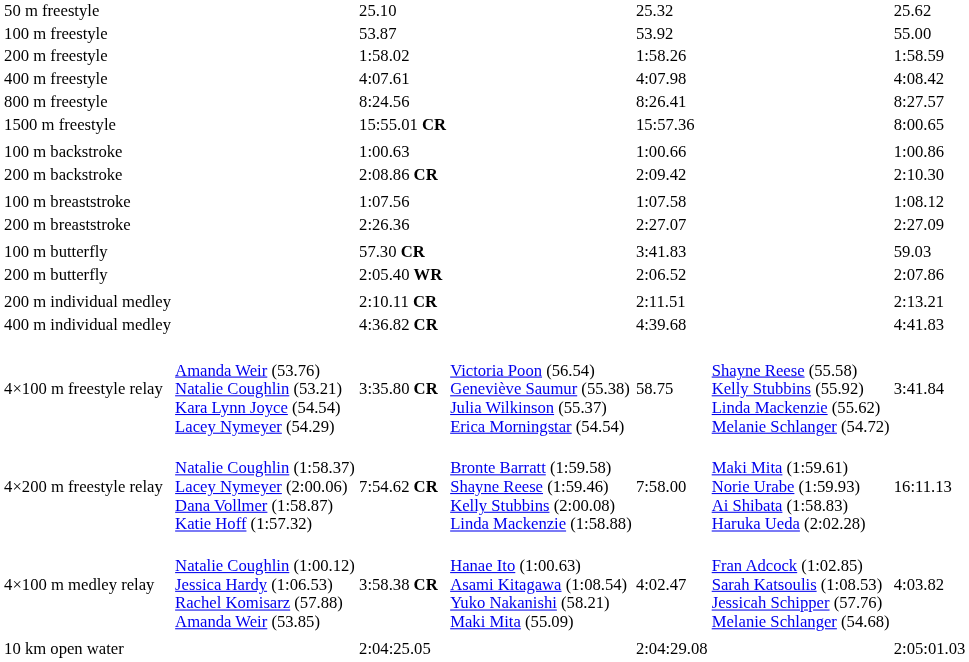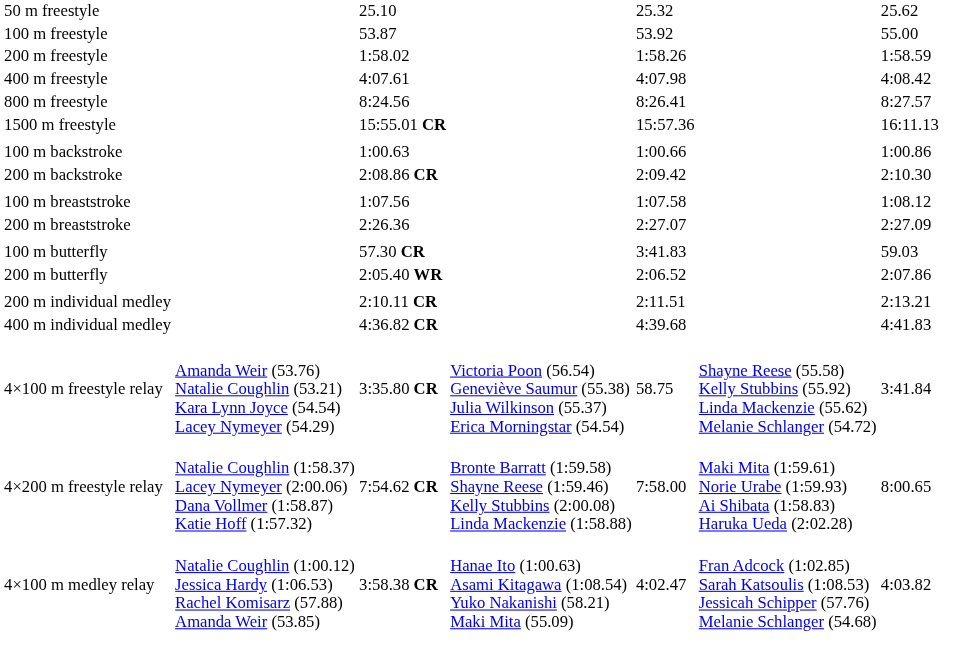 <table>
 <tr>
 <td>50 m freestyle <br></td>
 <td></td>
 <td>25.10</td>
 <td></td>
 <td>25.32</td>
 <td></td>
 <td>25.62</td>
 </tr>
 <tr>
 <td>100 m freestyle <br></td>
 <td></td>
 <td>53.87</td>
 <td></td>
 <td>53.92</td>
 <td></td>
 <td>55.00</td>
 </tr>
 <tr>
 <td>200 m freestyle <br></td>
 <td></td>
 <td>1:58.02</td>
 <td></td>
 <td>1:58.26</td>
 <td></td>
 <td>1:58.59</td>
 </tr>
 <tr>
 <td>400 m freestyle <br></td>
 <td></td>
 <td>4:07.61</td>
 <td></td>
 <td>4:07.98</td>
 <td></td>
 <td>4:08.42</td>
 </tr>
 <tr>
 <td>800 m freestyle <br></td>
 <td></td>
 <td>8:24.56</td>
 <td></td>
 <td>8:26.41</td>
 <td></td>
 <td>8:27.57</td>
 </tr>
 <tr>
 <td>1500 m freestyle <br></td>
 <td></td>
 <td>15:55.01 <strong>CR</strong></td>
 <td></td>
 <td>15:57.36</td>
 <td></td>
-<td>8:00.65</td>
+<td>16:11.13</td>
 </tr>
 <tr>
 <td></td>
 <td></td>
 <td></td>
 <td></td>
 <td></td>
 <td></td>
 <td></td>
 </tr>
 <tr>
 <td>100 m backstroke <br></td>
 <td></td>
 <td>1:00.63</td>
 <td></td>
 <td>1:00.66</td>
 <td></td>
 <td>1:00.86</td>
 </tr>
 <tr>
 <td>200 m backstroke <br></td>
 <td></td>
 <td>2:08.86 <strong>CR</strong></td>
 <td></td>
 <td>2:09.42</td>
 <td></td>
 <td>2:10.30</td>
 </tr>
 <tr>
 <td></td>
 <td></td>
 <td></td>
 <td></td>
 <td></td>
 <td></td>
 <td></td>
 </tr>
 <tr>
 <td>100 m breaststroke <br></td>
 <td></td>
 <td>1:07.56</td>
 <td></td>
 <td>1:07.58</td>
 <td></td>
 <td>1:08.12</td>
 </tr>
 <tr>
 <td>200 m breaststroke <br></td>
 <td></td>
 <td>2:26.36</td>
 <td></td>
 <td>2:27.07</td>
 <td></td>
 <td>2:27.09</td>
 </tr>
 <tr>
 <td></td>
 <td></td>
 <td></td>
 <td></td>
 <td></td>
 <td></td>
 <td></td>
 </tr>
 <tr>
 <td>100 m butterfly <br></td>
 <td></td>
 <td>57.30 <strong>CR</strong></td>
 <td></td>
 <td>3:41.83</td>
 <td></td>
 <td>59.03</td>
 </tr>
 <tr>
 <td>200 m butterfly <br></td>
 <td></td>
 <td>2:05.40 <strong>WR</strong></td>
 <td></td>
 <td>2:06.52</td>
 <td></td>
 <td>2:07.86</td>
 </tr>
 <tr>
 <td></td>
 <td></td>
 <td></td>
 <td></td>
 <td></td>
 <td></td>
 <td></td>
 </tr>
 <tr>
 <td>200 m individual medley <br></td>
 <td></td>
 <td>2:10.11 <strong>CR</strong></td>
 <td></td>
 <td>2:11.51</td>
 <td></td>
 <td>2:13.21</td>
 </tr>
 <tr>
 <td>400 m individual medley <br></td>
 <td></td>
 <td>4:36.82 <strong>CR</strong></td>
 <td></td>
 <td>4:39.68</td>
 <td></td>
 <td>4:41.83</td>
 </tr>
 <tr>
 <td></td>
 <td></td>
 <td></td>
 <td></td>
 <td></td>
 <td></td>
 <td></td>
 </tr>
 <tr>
 <td>4×100 m freestyle relay <br></td>
 <td><br><a href='#'>Amanda Weir</a> (53.76)<br><a href='#'>Natalie Coughlin</a> (53.21)<br><a href='#'>Kara Lynn Joyce</a> (54.54)<br><a href='#'>Lacey Nymeyer</a> (54.29)</td>
 <td>3:35.80 <strong>CR</strong></td>
 <td><br><a href='#'>Victoria Poon</a> (56.54)<br><a href='#'>Geneviève Saumur</a> (55.38)<br><a href='#'>Julia Wilkinson</a> (55.37)<br><a href='#'>Erica Morningstar</a> (54.54)</td>
 <td>58.75</td>
 <td><br><a href='#'>Shayne Reese</a> (55.58)<br><a href='#'>Kelly Stubbins</a> (55.92)<br><a href='#'>Linda Mackenzie</a> (55.62)<br><a href='#'>Melanie Schlanger</a> (54.72)</td>
 <td>3:41.84</td>
 </tr>
 <tr>
 <td>4×200 m freestyle relay <br></td>
 <td><br><a href='#'>Natalie Coughlin</a> (1:58.37)<br><a href='#'>Lacey Nymeyer</a> (2:00.06)<br><a href='#'>Dana Vollmer</a> (1:58.87)<br><a href='#'>Katie Hoff</a> (1:57.32)</td>
 <td>7:54.62 <strong>CR</strong></td>
 <td><br><a href='#'>Bronte Barratt</a> (1:59.58)<br><a href='#'>Shayne Reese</a> (1:59.46)<br><a href='#'>Kelly Stubbins</a> (2:00.08)<br><a href='#'>Linda Mackenzie</a> (1:58.88)</td>
 <td>7:58.00</td>
 <td><br><a href='#'>Maki Mita</a> (1:59.61)<br><a href='#'>Norie Urabe</a> (1:59.93)<br><a href='#'>Ai Shibata</a> (1:58.83)<br><a href='#'>Haruka Ueda</a> (2:02.28)</td>
-<td>16:11.13</td>
+<td>8:00.65</td>
 </tr>
 <tr>
 <td>4×100 m medley relay <br></td>
 <td><br><a href='#'>Natalie Coughlin</a> (1:00.12)<br><a href='#'>Jessica Hardy</a> (1:06.53)<br><a href='#'>Rachel Komisarz</a> (57.88)<br><a href='#'>Amanda Weir</a> (53.85)</td>
 <td>3:58.38 <strong>CR</strong></td>
 <td><br><a href='#'>Hanae Ito</a> (1:00.63)<br><a href='#'>Asami Kitagawa</a> (1:08.54)<br><a href='#'>Yuko Nakanishi</a> (58.21)<br><a href='#'>Maki Mita</a> (55.09)</td>
 <td>4:02.47</td>
 <td><br><a href='#'>Fran Adcock</a> (1:02.85)<br><a href='#'>Sarah Katsoulis</a> (1:08.53)<br><a href='#'>Jessicah Schipper</a> (57.76)<br><a href='#'>Melanie Schlanger</a> (54.68)</td>
 <td>4:03.82</td>
 </tr>
 <tr>
 <td></td>
 <td></td>
 <td></td>
 <td></td>
 <td></td>
 <td></td>
 <td></td>
 </tr>
-<tr>
-<td>10 km open water <br></td>
-<td></td>
-<td>2:04:25.05</td>
-<td></td>
-<td>2:04:29.08</td>
-<td></td>
-<td>2:05:01.03</td>
-</tr>
 </table>
